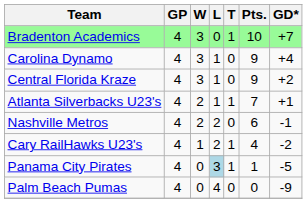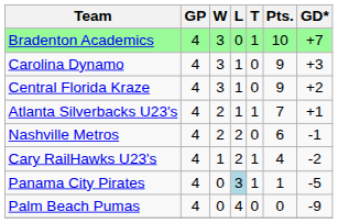 <table class="wikitable">
 <tr>
 <th>Team</th>
 <th>GP</th>
 <th>W</th>
 <th>L</th>
 <th>T</th>
 <th>Pts.</th>
 <th>GD*</th>
 </tr>
 <tr bgcolor=#98FB98>
 <td><a href='#'>Bradenton Academics</a></td>
 <td align=center>4</td>
 <td align=center>3</td>
 <td align=center>0</td>
 <td align=center>1</td>
 <td align=center>10</td>
 <td align=center>+7</td>
 </tr>
 <tr>
 <td><a href='#'>Carolina Dynamo</a></td>
 <td align=center>4</td>
 <td align=center>3</td>
 <td align=center>1</td>
 <td align=center>0</td>
 <td align=center>9</td>
-<td align=center>+4</td>
+<td align=center>+3</td>
 </tr>
 <tr>
 <td><a href='#'>Central Florida Kraze</a></td>
 <td align=center>4</td>
 <td align=center>3</td>
 <td align=center>1</td>
 <td align=center>0</td>
 <td align=center>9</td>
 <td align=center>+2</td>
 </tr>
 <tr>
 <td><a href='#'>Atlanta Silverbacks U23's</a></td>
 <td align=center>4</td>
 <td align=center>2</td>
 <td align=center>1</td>
 <td align=center>1</td>
 <td align=center>7</td>
 <td align=center>+1</td>
 </tr>
 <tr>
 <td><a href='#'>Nashville Metros</a></td>
 <td align=center>4</td>
 <td align=center>2</td>
 <td align=center>2</td>
 <td align=center>0</td>
 <td align=center>6</td>
 <td align=center>-1</td>
 </tr>
 <tr>
 <td><a href='#'>Cary RailHawks U23's</a></td>
 <td align=center>4</td>
 <td align=center>1</td>
 <td align=center>2</td>
 <td align=center>1</td>
 <td align=center>4</td>
 <td align=center>-2</td>
 </tr>
 <tr>
 <td><a href='#'>Panama City Pirates</a></td>
 <td align=center>4</td>
 <td align=center>0</td>
 <td align=center style="background: lightblue;">3</td>
 <td align=center>1</td>
 <td align=center>1</td>
 <td align=center>-5</td>
 </tr>
 <tr>
 <td><a href='#'>Palm Beach Pumas</a></td>
 <td align=center>4</td>
 <td align=center>0</td>
 <td align=center>4</td>
 <td align=center>0</td>
 <td align=center>0</td>
 <td align=center>-9</td>
 </tr>
 <tr>
 </tr>
 </table>
